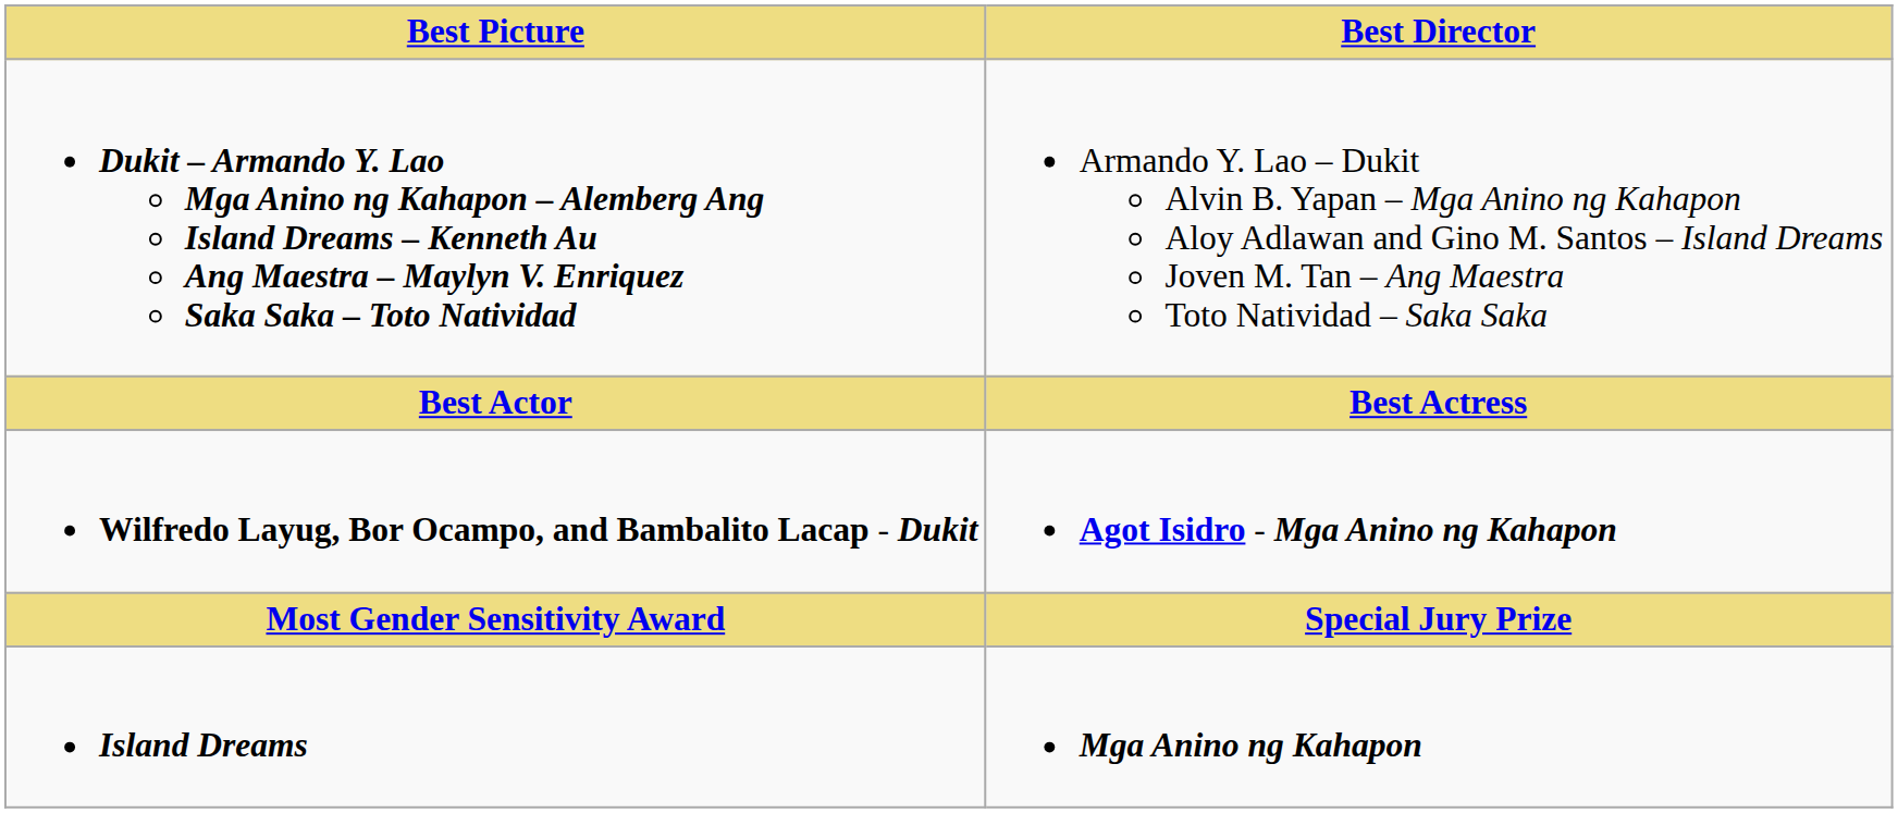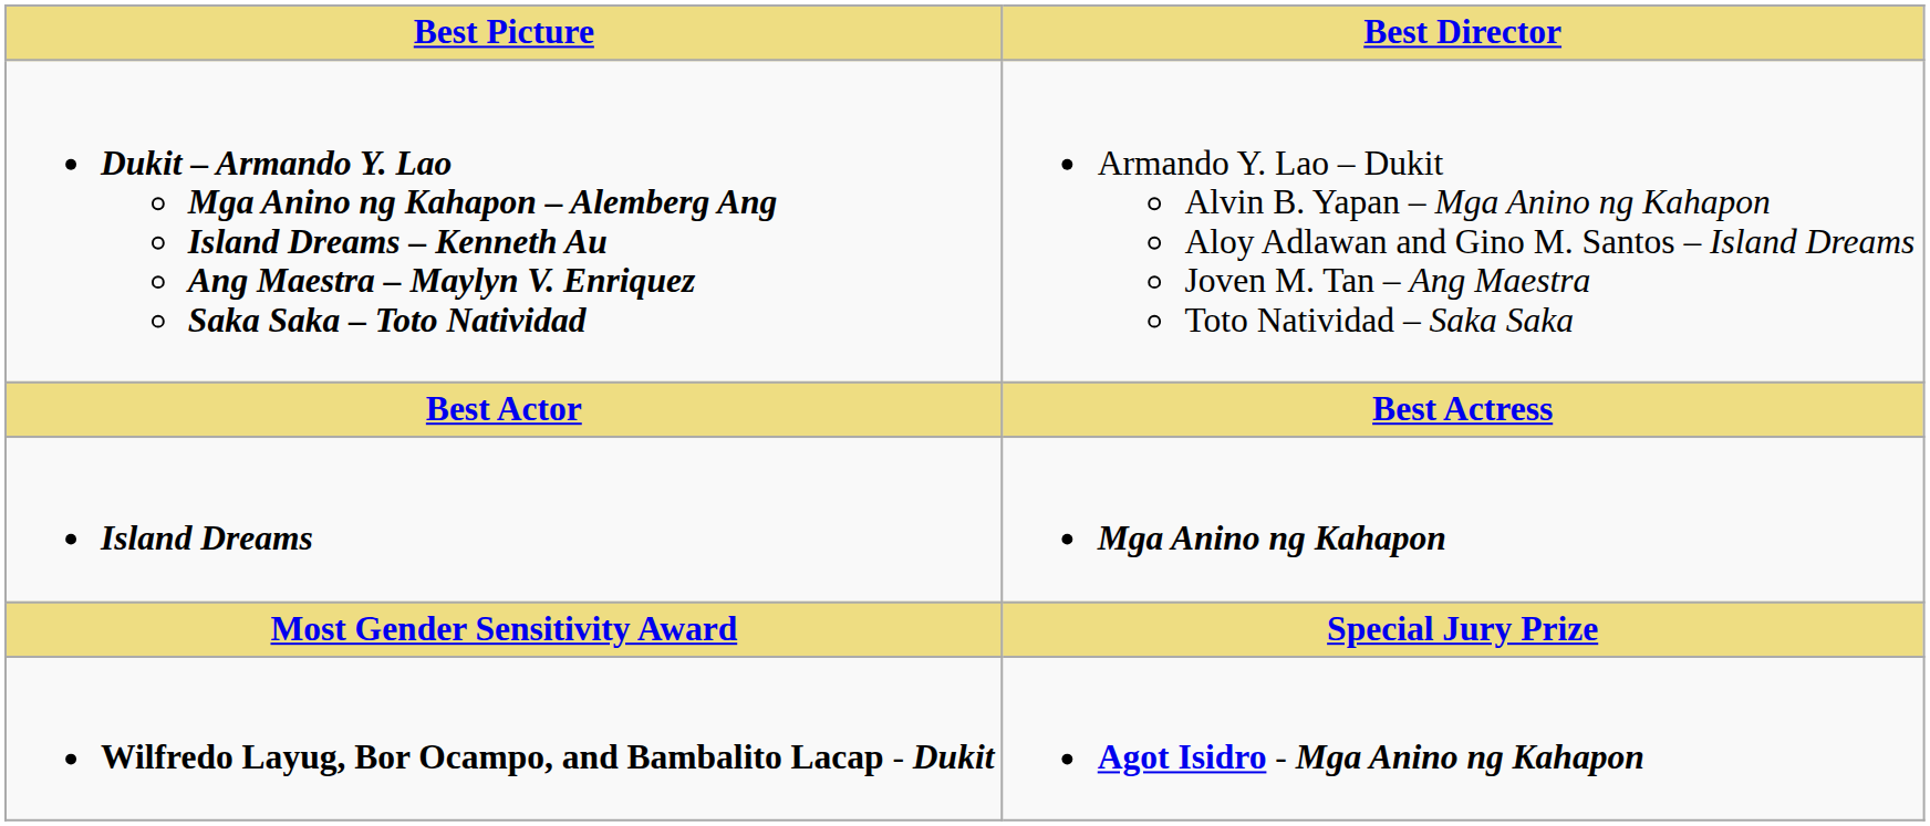 <table class=wikitable style="width=150%">
 <tr>
 <th style="background:#EEDD82;" ! style="width=50%"><a href='#'>Best Picture</a></th>
 <th style="background:#EEDD82;" ! style="width=50%"><a href='#'>Best Director</a></th>
 </tr>
 <tr>
 <td valign="top"><br><ul><li><strong><em>Dukit<em> – Armando Y. Lao<strong><ul><li></em>Mga Anino ng Kahapon<em> – Alemberg Ang</li><li></em>Island Dreams<em> – Kenneth Au</li><li></em>Ang Maestra<em> – Maylyn V. Enriquez</li><li></em>Saka Saka<em> – Toto Natividad</li></ul></li></ul></td>
 <td valign="top"><br><ul><li></strong>Armando Y. Lao – </em>Dukit</em></strong><ul><li>Alvin B. Yapan – <em>Mga Anino ng Kahapon</em></li><li>Aloy Adlawan and Gino M. Santos – <em>Island Dreams</em></li><li>Joven M. Tan – <em>Ang Maestra</em></li><li>Toto Natividad – <em>Saka Saka</em></li></ul></li></ul></td>
 </tr>
 <tr>
 <th style="background:#EEDD82;" ! style="width=50%"><a href='#'>Best Actor</a></th>
 <th style="background:#EEDD82;" ! style="width=50%"><a href='#'>Best Actress</a></th>
 </tr>
 <tr>
-<td valign="top"><br><ul><li><strong>Wilfredo Layug, Bor Ocampo, and Bambalito Lacap</strong> - <strong><em>Dukit</em></strong></li></ul></td>
-<td valign="top"><br><ul><li><strong><a href='#'>Agot Isidro</a></strong> - <strong><em>Mga Anino ng Kahapon</em></strong></li></ul></td>
+<td valign="top"><br><ul><li><strong><em>Island Dreams</em></strong></li></ul></td>
+<td valign="top"><br><ul><li><strong><em>Mga Anino ng Kahapon</em></strong></li></ul></td>
 </tr>
 <tr>
 <th style="background:#EEDD82;" ! style="width=50%"><a href='#'>Most Gender Sensitivity Award</a></th>
 <th style="background:#EEDD82;" ! style="width=50%"><a href='#'>Special Jury Prize</a></th>
 </tr>
 <tr>
-<td valign="top"><br><ul><li><strong><em>Island Dreams</em></strong></li></ul></td>
-<td valign="top"><br><ul><li><strong><em>Mga Anino ng Kahapon</em></strong></li></ul></td>
+<td valign="top"><br><ul><li><strong>Wilfredo Layug, Bor Ocampo, and Bambalito Lacap</strong> - <strong><em>Dukit</em></strong></li></ul></td>
+<td valign="top"><br><ul><li><strong><a href='#'>Agot Isidro</a></strong> - <strong><em>Mga Anino ng Kahapon</em></strong></li></ul></td>
 </tr>
 </table>
